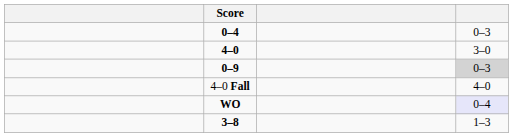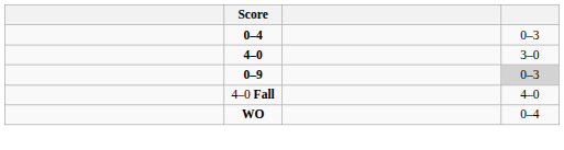 <table class="wikitable" style="text-align: center; ">
 <tr>
 <th align="right" width="270"></th>
 <th width="65">Score</th>
 <th align="left" width="270"></th>
 <th width="65"></th>
 </tr>
 <tr>
 <td align="left"></td>
 <td><strong>0–4</strong></td>
 <td align="left"><strong></strong></td>
 <td>0–3 <strong></strong></td>
 </tr>
 <tr>
 <td align="left"><strong></strong></td>
 <td><strong>4–0</strong></td>
 <td align="left"></td>
 <td>3–0 <strong></strong></td>
 </tr>
 <tr>
 <td align="left"></td>
 <td><strong>0–9</strong></td>
 <td align="left"><strong></strong></td>
 <td style="background: lightgrey;">0–3 <strong></strong></td>
 </tr>
 <tr>
 <td align="left"><strong></strong></td>
 <td>4–0 <strong>Fall</strong></td>
 <td align="left"></td>
 <td>4–0 <strong></strong></td>
 </tr>
 <tr>
 <td align="left"></td>
 <td><strong>WO</strong></td>
 <td align="left"><strong></strong></td>
-<td style="background: lavender;">0–4 <strong></strong></td>
-</tr>
-<tr>
-<td align="left"></td>
-<td><strong>3–8</strong></td>
-<td align="left"><strong></strong></td>
-<td>1–3 <strong></strong></td>
+<td>0–4 <strong></strong></td>
 </tr>
 </table>
